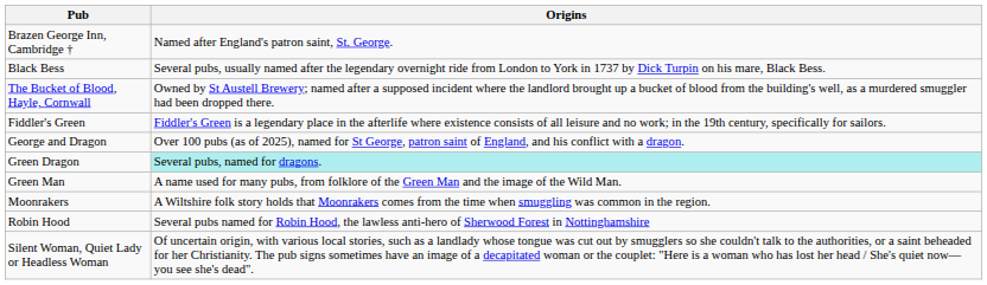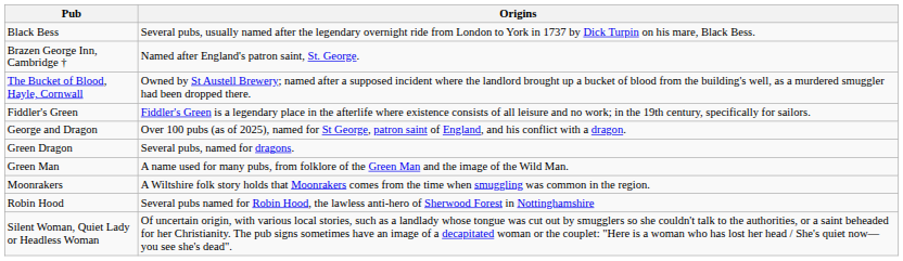 <table class="wikitable">
 <tr>
 <th>Pub</th>
 <th>Origins</th>
 </tr>
 <tr>
+<td>Black Bess</td>
+<td>Several pubs, usually named after the legendary overnight ride from London to York in 1737 by <a href='#'>Dick Turpin</a> on his mare, Black Bess.</td>
+</tr>
+<tr>
 <td>Brazen George Inn, Cambridge †</td>
 <td>Named after England's patron saint, <a href='#'>St. George</a>.</td>
-</tr>
-<tr>
-<td>Black Bess</td>
-<td>Several pubs, usually named after the legendary overnight ride from London to York in 1737 by <a href='#'>Dick Turpin</a> on his mare, Black Bess.</td>
 </tr>
 <tr>
 <td><a href='#'>The Bucket of Blood</a>, <a href='#'>Hayle, Cornwall</a></td>
 <td>Owned by <a href='#'>St Austell Brewery</a>; named after a supposed incident where the landlord brought up a bucket of blood from the building's well, as a murdered smuggler had been dropped there.</td>
 </tr>
 <tr>
 <td>Fiddler's Green</td>
 <td><a href='#'>Fiddler's Green</a> is a legendary place in the afterlife where existence consists of all leisure and no work; in the 19th century, specifically for sailors.</td>
 </tr>
 <tr>
 <td>George and Dragon</td>
 <td>Over 100 pubs (as of 2025), named for <a href='#'>St George</a>, <a href='#'>patron saint</a> of <a href='#'>England</a>, and his conflict with a <a href='#'>dragon</a>.</td>
 </tr>
 <tr>
 <td>Green Dragon</td>
-<td style="background: paleturquoise;">Several pubs, named for <a href='#'>dragons</a>.</td>
+<td>Several pubs, named for <a href='#'>dragons</a>.</td>
 </tr>
 <tr>
 <td>Green Man</td>
 <td>A name used for many pubs, from folklore of the <a href='#'>Green Man</a> and the image of the Wild Man.</td>
 </tr>
 <tr>
 <td>Moonrakers</td>
 <td>A Wiltshire folk story holds that <a href='#'>Moonrakers</a> comes from the time when <a href='#'>smuggling</a> was common in the region.</td>
 </tr>
 <tr>
 <td>Robin Hood</td>
 <td>Several pubs named for <a href='#'>Robin Hood</a>, the lawless anti-hero of <a href='#'>Sherwood Forest</a> in <a href='#'>Nottinghamshire</a></td>
 </tr>
 <tr>
 <td>Silent Woman, Quiet Lady or Headless Woman</td>
 <td>Of uncertain origin, with various local stories, such as a landlady whose tongue was cut out by smugglers so she couldn't talk to the authorities, or a saint beheaded for her Christianity. The pub signs sometimes have an image of a <a href='#'>decapitated</a> woman or the couplet: "Here is a woman who has lost her head / She's quiet now—you see she's dead".</td>
 </tr>
 </table>
